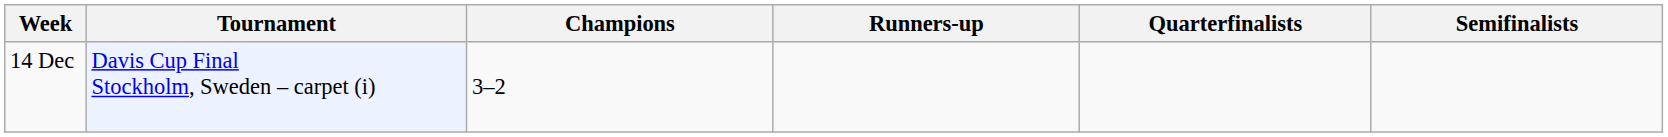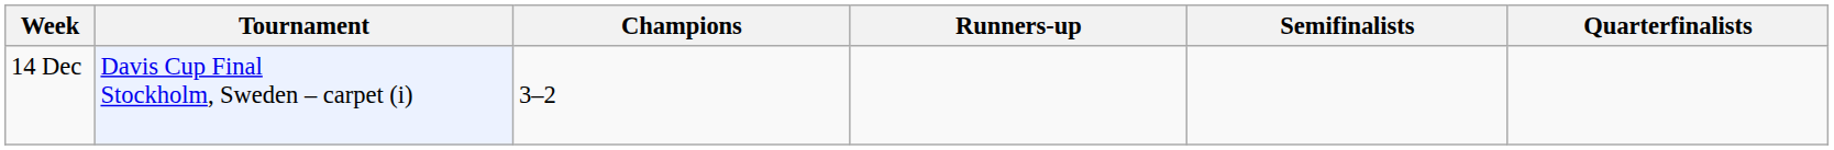 <table class=wikitable style=font-size:95%>
 <tr>
 <th style="width:48px;">Week</th>
 <th style="width:250px;">Tournament</th>
 <th style="width:200px;">Champions</th>
 <th style="width:200px;">Runners-up</th>
+<th style="width:190px;">Semifinalists</th>
 <th style="width:190px;">Quarterfinalists</th>
-<th style="width:190px;">Semifinalists</th>
 </tr>
 <tr valign=top>
 <td>14 Dec</td>
 <td style="background:#ECF2FF;"><a href='#'>Davis Cup Final</a> <br> <a href='#'>Stockholm</a>, Sweden – carpet (i)</td>
 <td> <br> 3–2</td>
 <td></td>
+<td> <br> </td>
 <td> <br>   <br>  <br> </td>
-<td> <br> </td>
 </tr>
 </table>
